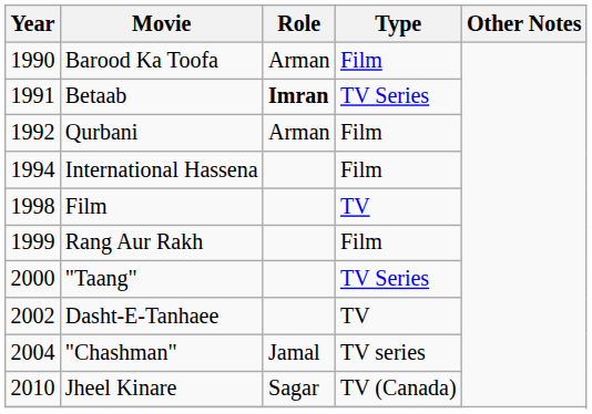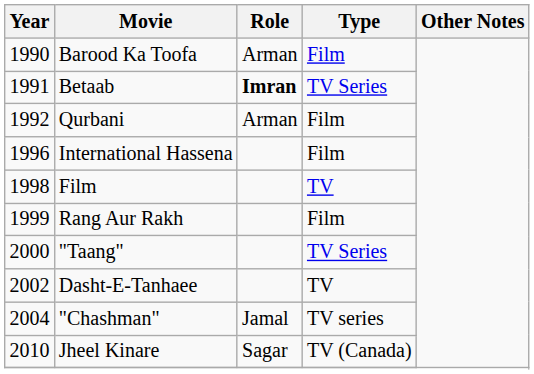 <table class="wikitable" style="font-size: 90%;">
 <tr>
 <th>Year</th>
 <th>Movie</th>
 <th>Role</th>
 <th>Type</th>
 <th>Other Notes</th>
 </tr>
 <tr>
 <td>1990</td>
 <td>Barood Ka Toofa</td>
 <td>Arman</td>
 <td><a href='#'>Film</a></td>
 </tr>
 <tr>
 <td>1991</td>
 <td>Betaab</td>
 <td><strong>Imran</strong></td>
 <td><a href='#'>TV Series</a></td>
 </tr>
 <tr>
 <td>1992</td>
 <td>Qurbani</td>
 <td>Arman</td>
 <td>Film</td>
 </tr>
 <tr>
-<td>1994</td>
+<td>1996</td>
 <td>International Hassena</td>
 <td></td>
 <td>Film</td>
 </tr>
 <tr>
 <td>1998</td>
 <td>Film</td>
 <td></td>
 <td><a href='#'>TV</a></td>
 </tr>
 <tr>
 <td>1999</td>
 <td>Rang Aur Rakh</td>
 <td></td>
 <td>Film</td>
 </tr>
 <tr>
 <td>2000</td>
 <td>"Taang"</td>
 <td></td>
 <td><a href='#'>TV Series</a></td>
 </tr>
 <tr>
 <td>2002</td>
 <td>Dasht-E-Tanhaee</td>
 <td></td>
 <td>TV</td>
 </tr>
 <tr>
 <td>2004</td>
 <td>"Chashman"</td>
 <td>Jamal</td>
 <td>TV series</td>
 </tr>
 <tr>
 <td>2010</td>
 <td>Jheel Kinare</td>
 <td>Sagar</td>
 <td>TV (Canada)</td>
 </tr>
 <tr>
 </tr>
 </table>
